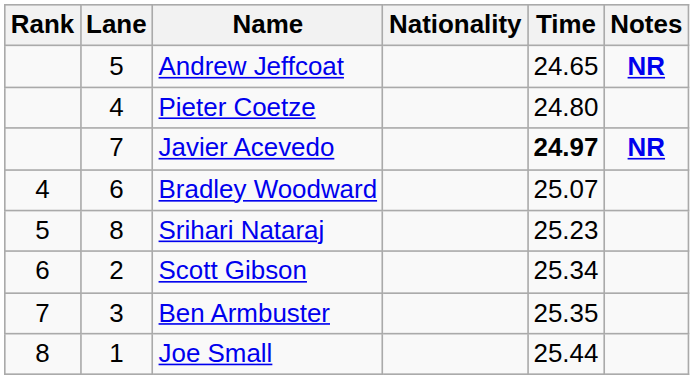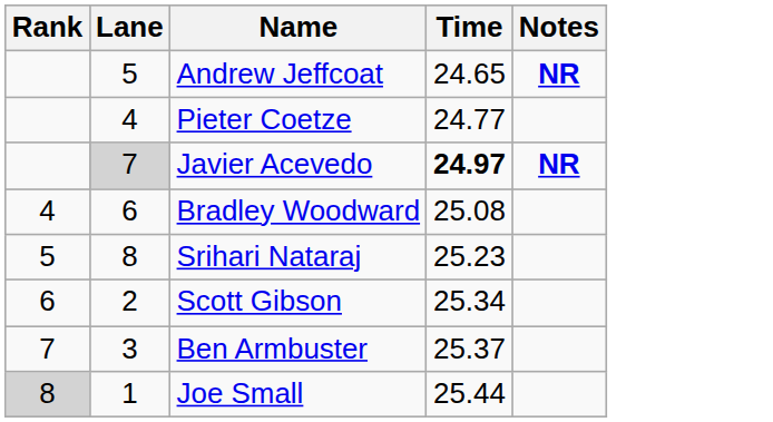 <table class="wikitable sortable" style="text-align:center">
 <tr>
 <th>Rank</th>
 <th>Lane</th>
 <th>Name</th>
-<th>Nationality</th>
 <th>Time</th>
 <th>Notes</th>
 </tr>
 <tr>
 <td></td>
 <td>5</td>
 <td align="left"><a href='#'>Andrew Jeffcoat</a></td>
-<td align="left"></td>
 <td>24.65</td>
 <td><strong><a href='#'>NR</a></strong></td>
 </tr>
 <tr>
 <td></td>
 <td>4</td>
 <td align="left"><a href='#'>Pieter Coetze</a></td>
-<td align="left"></td>
-<td>24.80</td>
+<td>24.77</td>
 <td></td>
 </tr>
 <tr>
 <td></td>
-<td>7</td>
+<td style="background: lightgrey;">7</td>
 <td align="left"><a href='#'>Javier Acevedo</a></td>
-<td align="left"></td>
 <td><strong>24.97</strong></td>
 <td><strong><a href='#'>NR</a></strong></td>
 </tr>
 <tr>
 <td>4</td>
 <td>6</td>
 <td align="left"><a href='#'>Bradley Woodward</a></td>
-<td align="left"></td>
-<td>25.07</td>
+<td>25.08</td>
 <td></td>
 </tr>
 <tr>
 <td>5</td>
 <td>8</td>
 <td align="left"><a href='#'>Srihari Nataraj</a></td>
-<td align="left"></td>
 <td>25.23</td>
 <td></td>
 </tr>
 <tr>
 <td>6</td>
 <td>2</td>
 <td align="left"><a href='#'>Scott Gibson</a></td>
-<td align="left"></td>
 <td>25.34</td>
 <td></td>
 </tr>
 <tr>
 <td>7</td>
 <td>3</td>
 <td align="left"><a href='#'>Ben Armbuster</a></td>
-<td align="left"></td>
-<td>25.35</td>
+<td>25.37</td>
 <td></td>
 </tr>
 <tr>
-<td>8</td>
+<td style="background: lightgrey;">8</td>
 <td>1</td>
 <td align="left"><a href='#'>Joe Small</a></td>
-<td align="left"></td>
 <td>25.44</td>
 <td></td>
 </tr>
 </table>
